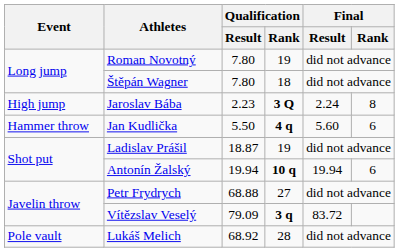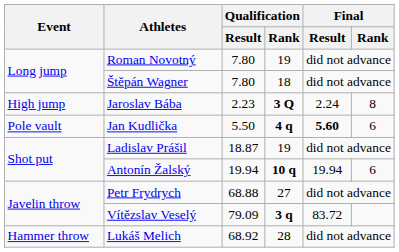 <table class="wikitable" border="1" style="font-size:90%">
 <tr>
 <th rowspan="2" width=100>Event</th>
 <th rowspan="2" width=120>Athletes</th>
 <th colspan="2">Qualification</th>
 <th colspan="2">Final</th>
 </tr>
 <tr>
 <th>Result</th>
 <th>Rank</th>
 <th>Result</th>
 <th>Rank</th>
 </tr>
 <tr>
 <td rowspan=2><a href='#'>Long jump</a></td>
 <td><a href='#'>Roman Novotný</a></td>
 <td align=center>7.80</td>
 <td align=center>19</td>
 <td align=center colspan="2">did not advance</td>
 </tr>
 <tr>
 <td><a href='#'>Štěpán Wagner</a></td>
 <td align=center>7.80</td>
 <td align=center>18</td>
 <td align=center colspan="2">did not advance</td>
 </tr>
 <tr>
 <td><a href='#'>High jump</a></td>
 <td><a href='#'>Jaroslav Bába</a></td>
 <td align=center>2.23</td>
 <td align=center><strong>3 Q</strong></td>
 <td align=center>2.24</td>
 <td align=center>8</td>
 </tr>
 <tr>
-<td><a href='#'>Hammer throw</a></td>
+<td><a href='#'>Pole vault</a></td>
 <td><a href='#'>Jan Kudlička</a></td>
 <td align=center>5.50</td>
 <td align=center><strong>4 q</strong></td>
-<td align=center>5.60</td>
+<td align=center><strong>5.60</strong></td>
 <td align=center>6</td>
 </tr>
 <tr>
 <td rowspan=2><a href='#'>Shot put</a></td>
 <td><a href='#'>Ladislav Prášil</a></td>
 <td align=center>18.87</td>
 <td align=center>19</td>
 <td align=center colspan="2">did not advance</td>
 </tr>
 <tr>
 <td><a href='#'>Antonín Žalský</a></td>
 <td align=center>19.94</td>
 <td align=center><strong>10 q</strong></td>
 <td align=center>19.94</td>
 <td align=center>6</td>
 </tr>
 <tr>
 <td rowspan=2><a href='#'>Javelin throw</a></td>
 <td><a href='#'>Petr Frydrych</a></td>
 <td align=center>68.88</td>
 <td align=center>27</td>
 <td align=center colspan="2">did not advance</td>
 </tr>
 <tr>
 <td><a href='#'>Vítězslav Veselý</a></td>
 <td align=center>79.09</td>
 <td align=center><strong>3 q</strong></td>
 <td align=center>83.72</td>
 <td align=center></td>
 </tr>
 <tr>
-<td><a href='#'>Pole vault</a></td>
+<td><a href='#'>Hammer throw</a></td>
 <td><a href='#'>Lukáš Melich</a></td>
 <td align=center>68.92</td>
 <td align=center>28</td>
 <td align=center colspan="2">did not advance</td>
 </tr>
 </table>
